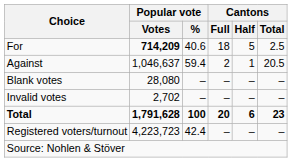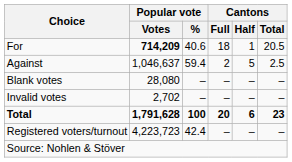 <table class=wikitable style=text-align:right>
 <tr>
 <th rowspan=2>Choice</th>
 <th colspan=2>Popular vote</th>
 <th colspan=3>Cantons</th>
 </tr>
 <tr>
 <th>Votes</th>
 <th>%</th>
 <th>Full</th>
 <th>Half</th>
 <th>Total</th>
 </tr>
 <tr>
 <td align=left>For</td>
 <td><strong>714,209</strong></td>
 <td>40.6</td>
 <td>18</td>
-<td>5</td>
-<td>2.5</td>
+<td>1</td>
+<td>20.5</td>
 </tr>
 <tr>
 <td align=left>Against</td>
 <td>1,046,637</td>
 <td>59.4</td>
 <td>2</td>
-<td>1</td>
-<td>20.5</td>
+<td>5</td>
+<td>2.5</td>
 </tr>
 <tr>
 <td align=left>Blank votes</td>
 <td>28,080</td>
 <td>–</td>
 <td>–</td>
 <td>–</td>
 <td>–</td>
 </tr>
 <tr>
 <td align=left>Invalid votes</td>
 <td>2,702</td>
 <td>–</td>
 <td>–</td>
 <td>–</td>
 <td>–</td>
 </tr>
 <tr>
 <td align=left><strong>Total</strong></td>
 <td><strong>1,791,628</strong></td>
 <td><strong>100</strong></td>
 <td><strong>20</strong></td>
 <td><strong>6</strong></td>
 <td><strong>23</strong></td>
 </tr>
 <tr>
 <td align=left>Registered voters/turnout</td>
 <td>4,223,723</td>
 <td>42.4</td>
 <td>–</td>
 <td>–</td>
 <td>–</td>
 </tr>
 <tr>
 <td align=left colspan=11>Source: Nohlen & Stöver</td>
 </tr>
 </table>
